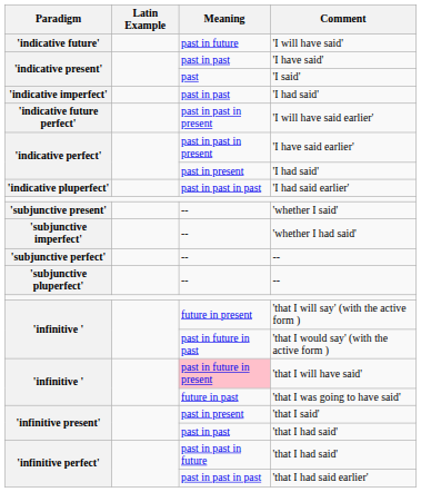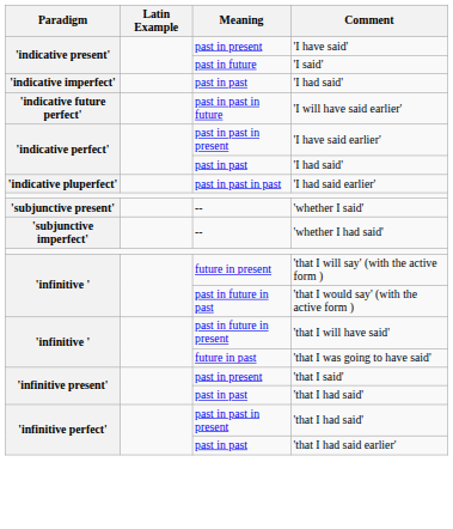 <table class="wikitable">
 <tr>
 <th>Paradigm</th>
 <th>Latin Example</th>
 <th>Meaning</th>
 <th>Comment</th>
 </tr>
 <tr>
-<th rowspan=1>'indicative future'</th>
-<td rowspan=1><strong></strong></td>
-<td rowspan=1><a href='#'>past in future</a></td>
-<td rowspan=1>'I will have said'</td>
-</tr>
-<tr>
 <th rowspan=2>'indicative present'</th>
 <td rowspan=2><strong></strong></td>
-<td rowspan=1><a href='#'>past in past</a></td>
+<td rowspan=1><a href='#'>past in present</a></td>
 <td rowspan=1>'I have said'</td>
 </tr>
 <tr>
-<td rowspan=1><a href='#'>past</a></td>
+<td rowspan=1><a href='#'>past in future</a></td>
 <td rowspan=1>'I said'</td>
 </tr>
 <tr>
 <th rowspan=1>'indicative imperfect'</th>
 <td rowspan=1><strong></strong></td>
 <td rowspan=1><a href='#'>past in past</a></td>
 <td rowspan=1>'I had said'</td>
 </tr>
 <tr>
 <th rowspan=1>'indicative future perfect'</th>
 <td rowspan=1><strong></strong></td>
-<td><a href='#'>past in past in present</a></td>
+<td rowspan=1><a href='#'>past in past in future</a></td>
 <td rowspan=1>'I will have said earlier'</td>
 </tr>
 <tr>
 <th rowspan=2>'indicative perfect'</th>
 <td rowspan=2><strong></strong></td>
 <td rowspan=1><a href='#'>past in past in present</a></td>
 <td rowspan=1>'I have said earlier'</td>
 </tr>
 <tr>
-<td rowspan=1><a href='#'>past in present</a></td>
+<td rowspan=1><a href='#'>past in past</a></td>
 <td rowspan=1>'I had said'</td>
 </tr>
 <tr>
 <th rowspan=1>'indicative pluperfect'</th>
 <td rowspan=1><strong></strong></td>
 <td rowspan=1><a href='#'>past in past in past</a></td>
 <td rowspan=1>'I had said earlier'</td>
 </tr>
 <tr>
 <td colspan=4></td>
 </tr>
 <tr>
 <th rowspan=1>'subjunctive present'</th>
 <td rowspan=1><strong></strong></td>
 <td rowspan=1>--</td>
 <td rowspan=1>'whether I said'</td>
 </tr>
 <tr>
 <th rowspan=1>'subjunctive imperfect'</th>
 <td rowspan=1><strong></strong></td>
 <td rowspan=1>--</td>
 <td rowspan=1>'whether I had said'</td>
 </tr>
 <tr>
-<th rowspan=1>'subjunctive perfect'</th>
-<td rowspan=1><strong></strong></td>
-<td rowspan=1>--</td>
-<td rowspan=1>--</td>
-</tr>
-<tr>
-<th rowspan=1>'subjunctive pluperfect'</th>
-<td rowspan=1><strong></strong></td>
-<td rowspan=1>--</td>
-<td rowspan=1>--</td>
-</tr>
-<tr>
 <td colspan=4></td>
 </tr>
 <tr>
 <th rowspan=2>'infinitive '</th>
 <td rowspan=2><strong></strong></td>
 <td><a href='#'>future in present</a></td>
 <td>'that I will say' (with the active form <em></em>)</td>
 </tr>
 <tr>
 <td><a href='#'>past in future in past</a></td>
 <td>'that I would say' (with the active form <em></em>)</td>
 </tr>
 <tr>
 <th rowspan=2>'infinitive '</th>
 <td rowspan=2><strong></strong></td>
-<td style="background: pink;"><a href='#'>past in future in present</a></td>
+<td><a href='#'>past in future in present</a></td>
 <td>'that I will have said'</td>
 </tr>
 <tr>
 <td><a href='#'>future in past</a></td>
 <td>'that I was going to have said'</td>
 </tr>
 <tr>
 <th rowspan=2>'infinitive present'</th>
 <td rowspan=2><strong></strong></td>
 <td><a href='#'>past in present</a></td>
 <td>'that I said'</td>
 </tr>
 <tr>
 <td><a href='#'>past in past</a></td>
 <td>'that I had said'</td>
 </tr>
 <tr>
 <th rowspan=2>'infinitive perfect'</th>
 <td rowspan=2><strong></strong></td>
-<td rowspan=1><a href='#'>past in past in future</a></td>
+<td><a href='#'>past in past in present</a></td>
 <td>'that I had said'</td>
 </tr>
 <tr>
-<td><a href='#'>past in past in past</a></td>
+<td rowspan=1><a href='#'>past in past</a></td>
 <td>'that I had said earlier'</td>
 </tr>
 </table>
